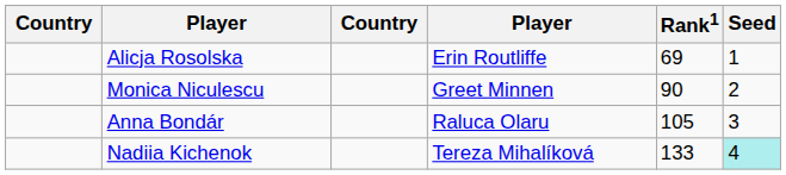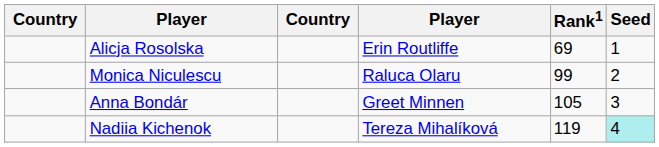 <table class="sortable wikitable">
 <tr>
 <th width="70">Country</th>
 <th width="175">Player</th>
 <th width="70">Country</th>
 <th width="175">Player</th>
 <th>Rank<sup>1</sup></th>
 <th>Seed</th>
 </tr>
 <tr>
 <td></td>
 <td><a href='#'>Alicja Rosolska</a></td>
 <td></td>
 <td><a href='#'>Erin Routliffe</a></td>
 <td>69</td>
 <td>1</td>
 </tr>
 <tr>
 <td></td>
 <td><a href='#'>Monica Niculescu</a></td>
 <td></td>
-<td><a href='#'>Greet Minnen</a></td>
-<td>90</td>
+<td><a href='#'>Raluca Olaru</a></td>
+<td>99</td>
 <td>2</td>
 </tr>
 <tr>
 <td></td>
 <td><a href='#'>Anna Bondár</a></td>
 <td></td>
-<td><a href='#'>Raluca Olaru</a></td>
+<td><a href='#'>Greet Minnen</a></td>
 <td>105</td>
 <td>3</td>
 </tr>
 <tr>
 <td></td>
 <td><a href='#'>Nadiia Kichenok</a></td>
 <td></td>
 <td><a href='#'>Tereza Mihalíková</a></td>
-<td>133</td>
+<td>119</td>
 <td style="background: paleturquoise;">4</td>
 </tr>
 </table>
